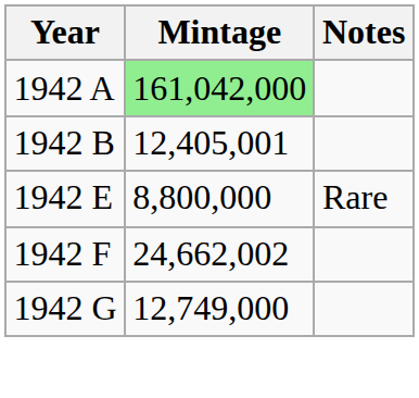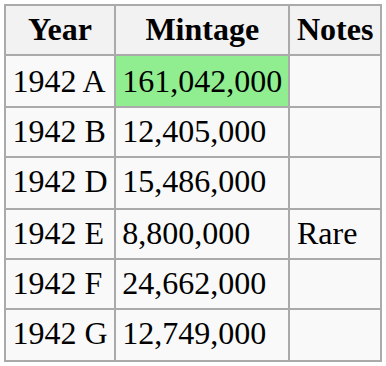 <table class="wikitable">
 <tr>
 <th scope="col">Year</th>
 <th scope="col">Mintage</th>
 <th scope="col">Notes</th>
 </tr>
 <tr>
 <td>1942 A</td>
 <td style="background: lightgreen;">161,042,000</td>
 <td></td>
 </tr>
 <tr>
 <td>1942 B</td>
-<td>12,405,001</td>
+<td>12,405,000</td>
+<td></td>
+</tr>
+<tr>
+<td>1942 D</td>
+<td>15,486,000</td>
 <td></td>
 </tr>
 <tr>
 <td>1942 E</td>
 <td>8,800,000</td>
 <td>Rare</td>
 </tr>
 <tr>
 <td>1942 F</td>
-<td>24,662,002</td>
+<td>24,662,000</td>
 <td></td>
 </tr>
 <tr>
 <td>1942 G</td>
 <td>12,749,000</td>
 <td></td>
 </tr>
 </table>
